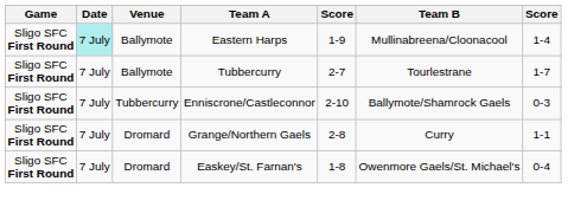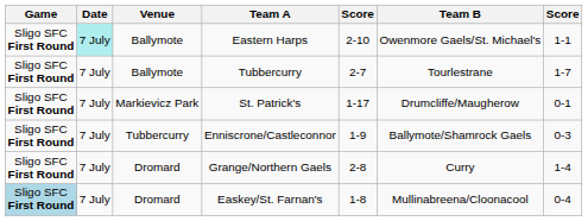 <table class="wikitable">
 <tr>
 <th>Game</th>
 <th>Date</th>
 <th>Venue</th>
 <th>Team A</th>
 <th>Score</th>
 <th>Team B</th>
 <th>Score</th>
 </tr>
 <tr align="center">
 <td>Sligo SFC<br><strong>First Round</strong></td>
 <td style="background: paleturquoise;">7 July</td>
 <td>Ballymote</td>
 <td>Eastern Harps</td>
-<td>1-9</td>
-<td>Mullinabreena/Cloonacool</td>
-<td>1-4</td>
+<td>2-10</td>
+<td>Owenmore Gaels/St. Michael's</td>
+<td>1-1</td>
 </tr>
 <tr align="center">
 <td>Sligo SFC<br><strong>First Round</strong></td>
 <td>7 July</td>
 <td>Ballymote</td>
 <td>Tubbercurry</td>
 <td>2-7</td>
 <td>Tourlestrane</td>
 <td>1-7</td>
 </tr>
 <tr align="center">
 <td>Sligo SFC<br><strong>First Round</strong></td>
 <td>7 July</td>
+<td>Markievicz Park</td>
+<td>St. Patrick's</td>
+<td>1-17</td>
+<td>Drumcliffe/Maugherow</td>
+<td>0-1</td>
+</tr>
+<tr align="center">
+<td>Sligo SFC<br><strong>First Round</strong></td>
+<td>7 July</td>
 <td>Tubbercurry</td>
 <td>Enniscrone/Castleconnor</td>
-<td>2-10</td>
+<td>1-9</td>
 <td>Ballymote/Shamrock Gaels</td>
 <td>0-3</td>
 </tr>
 <tr align="center">
 <td>Sligo SFC<br><strong>First Round</strong></td>
 <td>7 July</td>
 <td>Dromard</td>
 <td>Grange/Northern Gaels</td>
 <td>2-8</td>
 <td>Curry</td>
-<td>1-1</td>
+<td>1-4</td>
 </tr>
 <tr align="center">
-<td>Sligo SFC<br><strong>First Round</strong></td>
+<td style="background: lightblue;">Sligo SFC<br><strong>First Round</strong></td>
 <td>7 July</td>
 <td>Dromard</td>
 <td>Easkey/St. Farnan's</td>
 <td>1-8</td>
-<td>Owenmore Gaels/St. Michael's</td>
+<td>Mullinabreena/Cloonacool</td>
 <td>0-4</td>
 </tr>
 </table>
